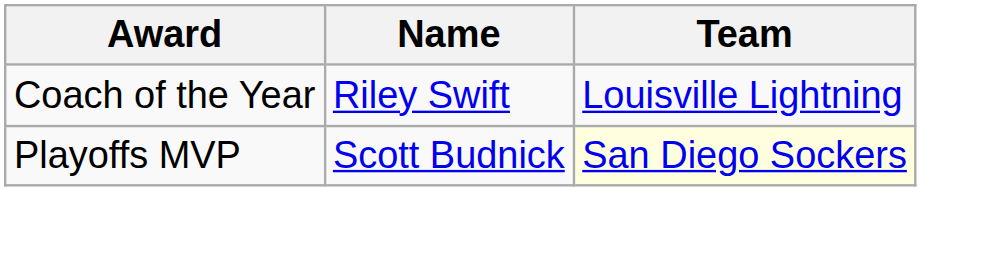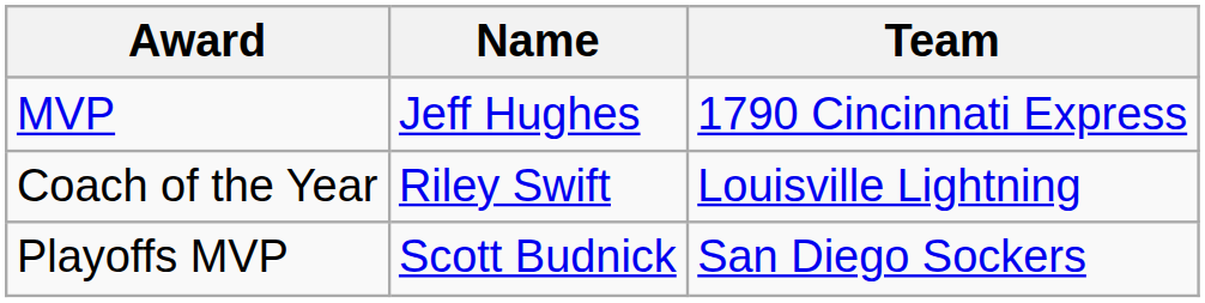 <table class="wikitable">
 <tr>
 <th>Award</th>
 <th>Name</th>
 <th>Team</th>
+</tr>
+<tr>
+<td><a href='#'>MVP</a></td>
+<td><a href='#'>Jeff Hughes</a></td>
+<td><a href='#'>1790 Cincinnati Express</a></td>
 </tr>
 <tr>
 <td>Coach of the Year</td>
 <td><a href='#'>Riley Swift</a></td>
 <td><a href='#'>Louisville Lightning</a></td>
 </tr>
 <tr>
 <td>Playoffs MVP</td>
 <td><a href='#'>Scott Budnick</a></td>
-<td style="background: lightyellow;"><a href='#'>San Diego Sockers</a></td>
+<td><a href='#'>San Diego Sockers</a></td>
 </tr>
 </table>
